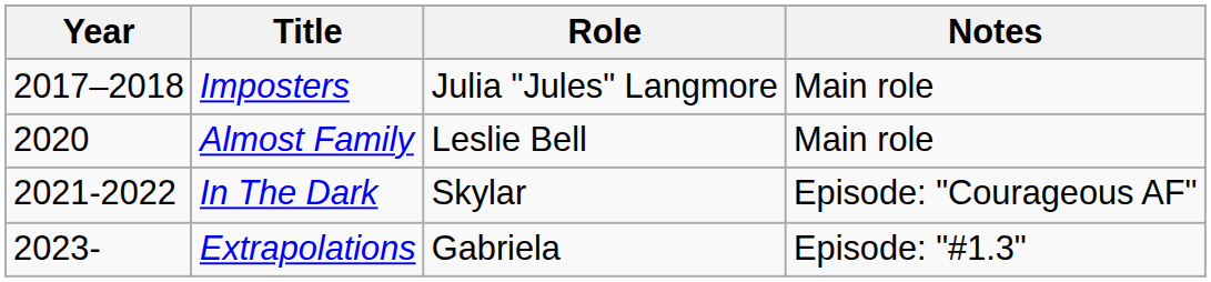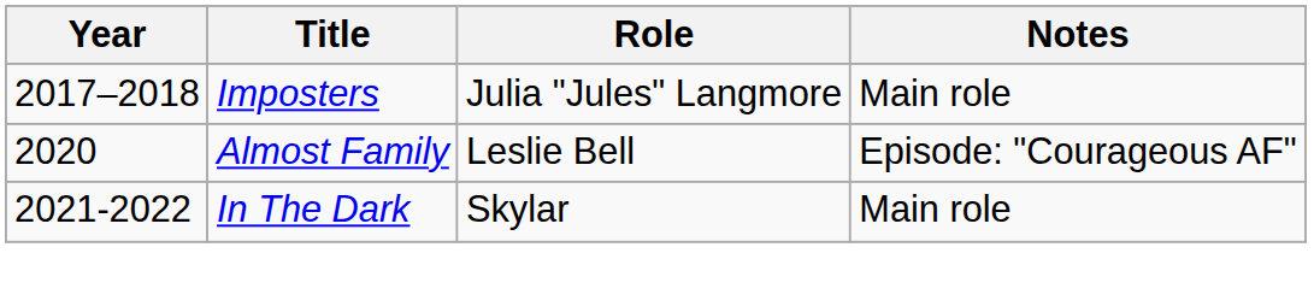 <table class="wikitable sortable">
 <tr>
 <th>Year</th>
 <th>Title</th>
 <th>Role</th>
 <th class="unsortable">Notes</th>
 </tr>
 <tr>
 <td>2017–2018</td>
 <td><em><a href='#'>Imposters</a></em></td>
 <td>Julia "Jules" Langmore</td>
 <td>Main role</td>
 </tr>
 <tr>
 <td>2020</td>
 <td><em><a href='#'>Almost Family</a></em></td>
 <td>Leslie Bell</td>
-<td>Main role</td>
+<td>Episode: "Courageous AF"</td>
 </tr>
 <tr>
 <td>2021-2022</td>
 <td><em><a href='#'>In The Dark</a></em></td>
 <td>Skylar</td>
-<td>Episode: "Courageous AF"</td>
-</tr>
-<tr>
-<td>2023-</td>
-<td><em><a href='#'>Extrapolations</a></em></td>
-<td>Gabriela</td>
-<td>Episode: "#1.3"</td>
+<td>Main role</td>
 </tr>
 </table>
